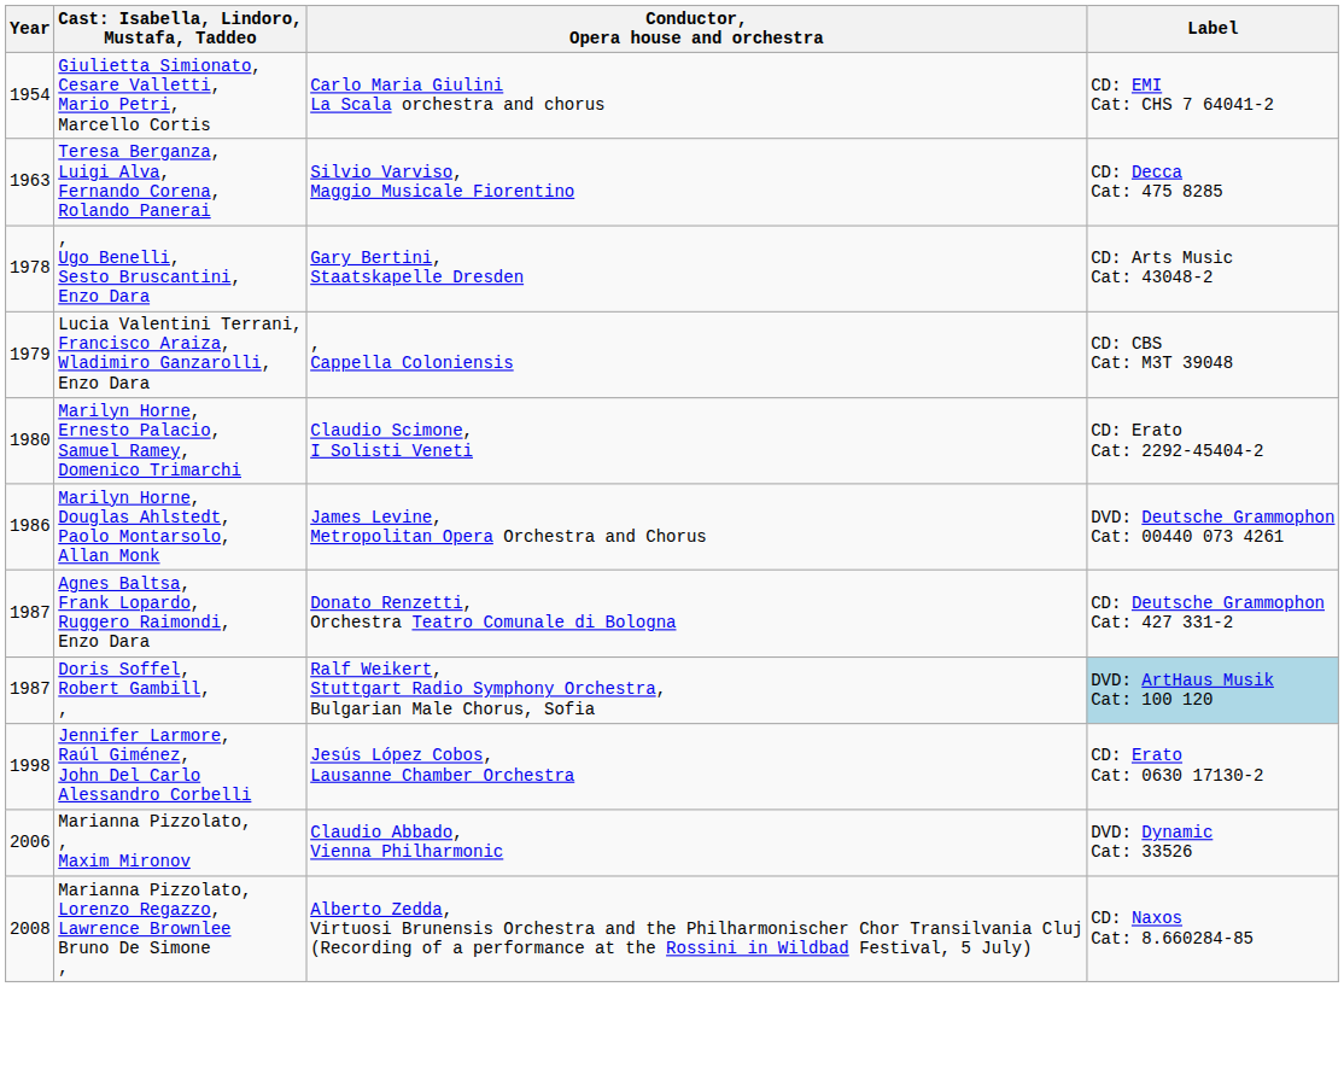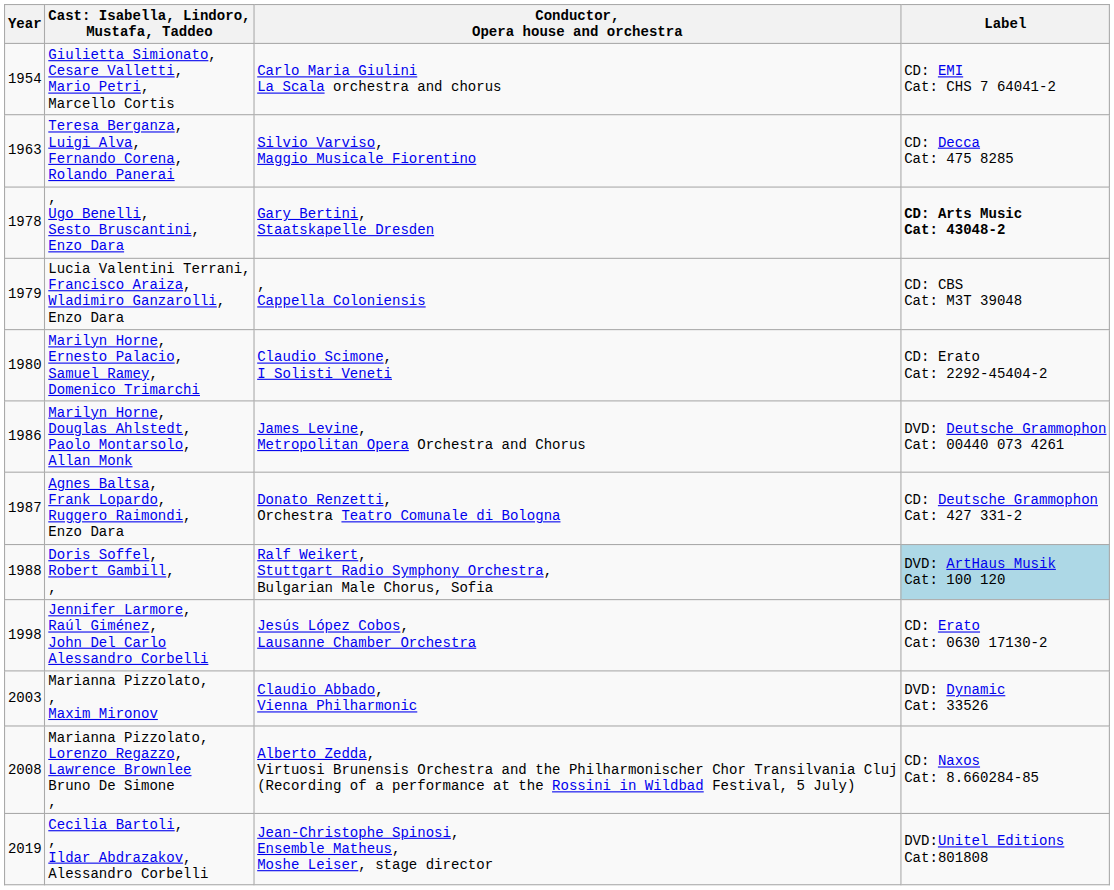 <table class="wikitable">
 <tr>
 <th>Year</th>
 <th>Cast: Isabella, Lindoro,<br>Mustafa, Taddeo</th>
 <th>Conductor,<br>Opera house and orchestra</th>
 <th>Label</th>
 </tr>
 <tr>
 <td>1954</td>
 <td><a href='#'>Giulietta Simionato</a>, <br><a href='#'>Cesare Valletti</a>,<br><a href='#'>Mario Petri</a>,<br>Marcello Cortis</td>
 <td><a href='#'>Carlo Maria Giulini</a><br> <a href='#'>La Scala</a> orchestra and chorus</td>
 <td>CD: <a href='#'>EMI</a> <br>Cat: CHS 7 64041-2</td>
 </tr>
 <tr>
 <td>1963</td>
 <td><a href='#'>Teresa Berganza</a>,<br><a href='#'>Luigi Alva</a>, <br><a href='#'>Fernando Corena</a>,<br><a href='#'>Rolando Panerai</a></td>
 <td><a href='#'>Silvio Varviso</a>,<br><a href='#'>Maggio Musicale Fiorentino</a></td>
 <td>CD: <a href='#'>Decca</a><br>Cat: 475 8285</td>
 </tr>
 <tr>
 <td>1978</td>
 <td>,<br> <a href='#'>Ugo Benelli</a>,<br><a href='#'>Sesto Bruscantini</a>,<br><a href='#'>Enzo Dara</a></td>
 <td><a href='#'>Gary Bertini</a>,<br><a href='#'>Staatskapelle Dresden</a></td>
-<td>CD: Arts Music<br>Cat: 43048-2</td>
+<td><strong>CD: Arts Music<br>Cat: 43048-2</strong></td>
 </tr>
 <tr>
 <td>1979</td>
 <td>Lucia Valentini Terrani,<br><a href='#'>Francisco Araiza</a>,<br><a href='#'>Wladimiro Ganzarolli</a>,<br>Enzo Dara</td>
 <td>,<br><a href='#'>Cappella Coloniensis</a></td>
 <td>CD: CBS<br>Cat: M3T 39048</td>
 </tr>
 <tr>
 <td>1980</td>
 <td><a href='#'>Marilyn Horne</a>,<br><a href='#'>Ernesto Palacio</a>,<br><a href='#'>Samuel Ramey</a>,<br><a href='#'>Domenico Trimarchi</a></td>
 <td><a href='#'>Claudio Scimone</a>,<br><a href='#'>I Solisti Veneti</a></td>
 <td>CD: Erato<br>Cat: 2292-45404-2</td>
 </tr>
 <tr>
 <td>1986</td>
 <td><a href='#'>Marilyn Horne</a>,<br><a href='#'>Douglas Ahlstedt</a>,<br><a href='#'>Paolo Montarsolo</a>,<br><a href='#'>Allan Monk</a></td>
 <td><a href='#'>James Levine</a>,<br><a href='#'>Metropolitan Opera</a> Orchestra and Chorus</td>
 <td>DVD: <a href='#'>Deutsche Grammophon</a><br>Cat: 00440 073 4261</td>
 </tr>
 <tr>
 <td>1987</td>
 <td><a href='#'>Agnes Baltsa</a>,<br><a href='#'>Frank Lopardo</a>,<br><a href='#'>Ruggero Raimondi</a>,<br>Enzo Dara</td>
 <td><a href='#'>Donato Renzetti</a>,<br> Orchestra <a href='#'>Teatro Comunale di Bologna</a></td>
 <td>CD: <a href='#'>Deutsche Grammophon</a><br>Cat: 427 331-2</td>
 </tr>
 <tr>
-<td>1987</td>
+<td>1988</td>
 <td><a href='#'>Doris Soffel</a>,<br><a href='#'>Robert Gambill</a>,<br>,<br></td>
 <td><a href='#'>Ralf Weikert</a>,<br><a href='#'>Stuttgart Radio Symphony Orchestra</a>,<br>Bulgarian Male Chorus, Sofia</td>
 <td style="background: lightblue;">DVD: <a href='#'>ArtHaus Musik</a><br>Cat: 100 120</td>
 </tr>
 <tr>
 <td>1998</td>
 <td><a href='#'>Jennifer Larmore</a>,<br><a href='#'>Raúl Giménez</a>,<br><a href='#'>John Del Carlo</a><br><a href='#'>Alessandro Corbelli</a></td>
 <td><a href='#'>Jesús López Cobos</a>,<br><a href='#'>Lausanne Chamber Orchestra</a></td>
 <td>CD: <a href='#'>Erato</a><br>Cat: 0630 17130-2</td>
 </tr>
 <tr>
-<td>2006</td>
+<td>2003</td>
 <td>Marianna Pizzolato,<br>,<br><a href='#'>Maxim Mironov</a><br></td>
 <td><a href='#'>Claudio Abbado</a>,<br><a href='#'>Vienna Philharmonic</a></td>
 <td>DVD: <a href='#'>Dynamic</a><br>Cat: 33526</td>
 </tr>
 <tr>
 <td>2008</td>
 <td>Marianna Pizzolato,<br><a href='#'>Lorenzo Regazzo</a>,<br><a href='#'>Lawrence Brownlee</a><br>Bruno De Simone<br>,</td>
 <td><a href='#'>Alberto Zedda</a>,<br>Virtuosi Brunensis Orchestra and the  Philharmonischer Chor Transilvania Cluj<br>(Recording of a performance at the <a href='#'>Rossini in Wildbad</a> Festival, 5 July)</td>
 <td>CD: <a href='#'>Naxos</a><br>Cat: 8.660284-85</td>
 </tr>
+<tr>
+<td>2019</td>
+<td><a href='#'>Cecilia Bartoli</a>,<br>,<br><a href='#'>Ildar Abdrazakov</a>,<br>Alessandro Corbelli</td>
+<td><a href='#'>Jean-Christophe Spinosi</a>,<br><a href='#'>Ensemble Matheus</a>,<br><a href='#'>Moshe Leiser</a>, stage director</td>
+<td>DVD:<a href='#'>Unitel Editions</a><br>Cat:801808</td>
+</tr>
 </table>
